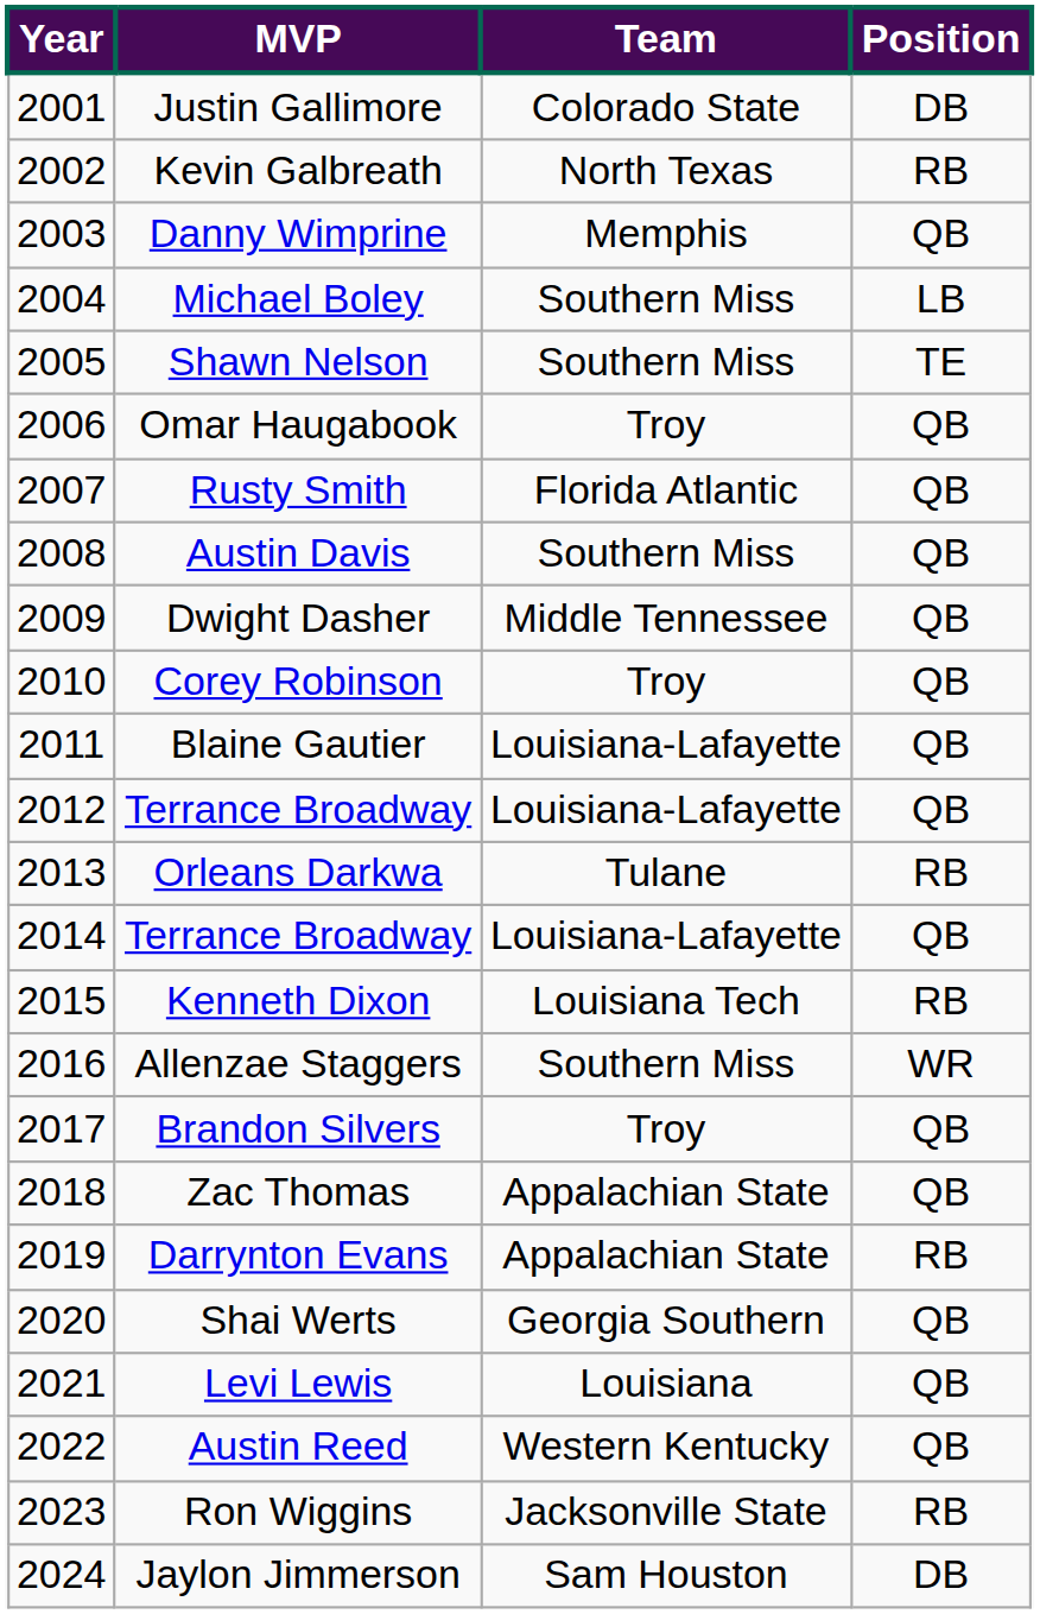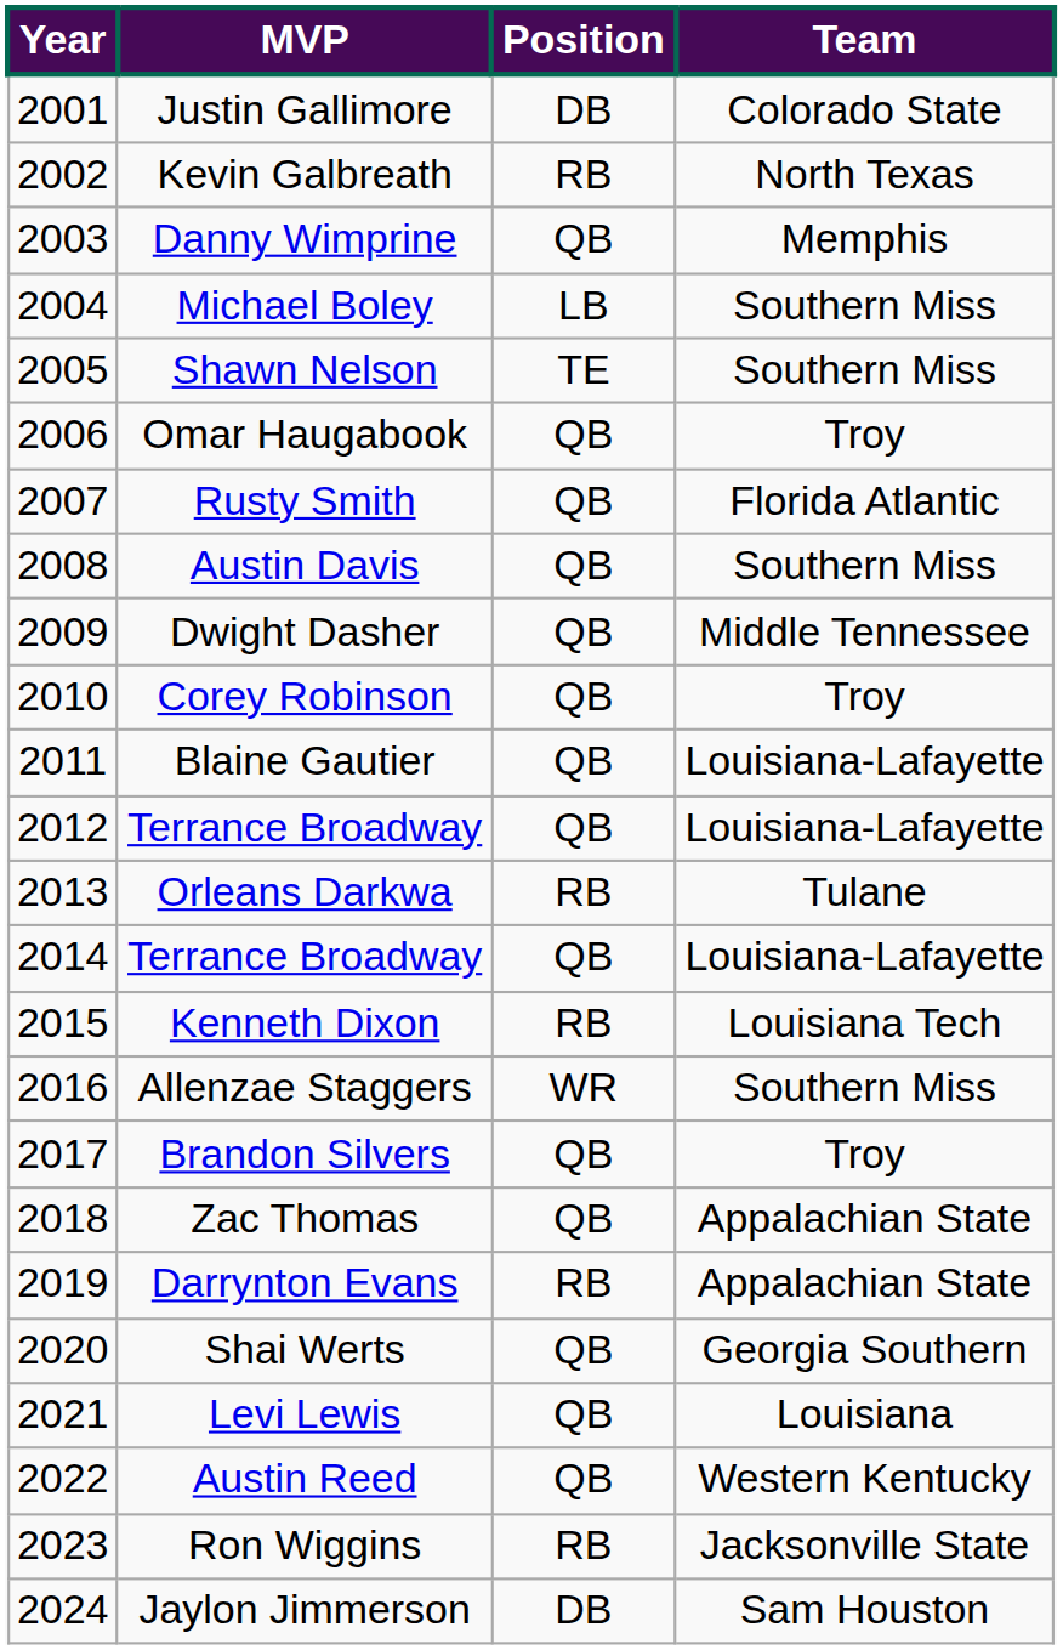 <table class="wikitable" style="text-align:center">
 <tr>
 <th style="background:#460957; color:#FFFFFF; border: 2px solid #046A52;">Year</th>
 <th style="background:#460957; color:#FFFFFF; border: 2px solid #046A52;">MVP</th>
+<th style="background:#460957; color:#FFFFFF; border: 2px solid #046A52;">Position</th>
 <th style="background:#460957; color:#FFFFFF; border: 2px solid #046A52;">Team</th>
-<th style="background:#460957; color:#FFFFFF; border: 2px solid #046A52;">Position</th>
 </tr>
 <tr>
 <td>2001</td>
 <td>Justin Gallimore</td>
+<td>DB</td>
 <td>Colorado State</td>
-<td>DB</td>
 </tr>
 <tr>
 <td>2002</td>
 <td>Kevin Galbreath</td>
+<td>RB</td>
 <td>North Texas</td>
-<td>RB</td>
 </tr>
 <tr>
 <td>2003</td>
 <td><a href='#'>Danny Wimprine</a></td>
+<td>QB</td>
 <td>Memphis</td>
-<td>QB</td>
 </tr>
 <tr>
 <td>2004</td>
 <td><a href='#'>Michael Boley</a></td>
+<td>LB</td>
 <td>Southern Miss</td>
-<td>LB</td>
 </tr>
 <tr>
 <td>2005</td>
 <td><a href='#'>Shawn Nelson</a></td>
+<td>TE</td>
 <td>Southern Miss</td>
-<td>TE</td>
 </tr>
 <tr>
 <td>2006</td>
 <td>Omar Haugabook</td>
+<td>QB</td>
 <td>Troy</td>
-<td>QB</td>
 </tr>
 <tr>
 <td>2007</td>
 <td><a href='#'>Rusty Smith</a></td>
+<td>QB</td>
 <td>Florida Atlantic</td>
-<td>QB</td>
 </tr>
 <tr>
 <td>2008</td>
 <td><a href='#'>Austin Davis</a></td>
+<td>QB</td>
 <td>Southern Miss</td>
-<td>QB</td>
 </tr>
 <tr>
 <td>2009</td>
 <td>Dwight Dasher</td>
+<td>QB</td>
 <td>Middle Tennessee</td>
-<td>QB</td>
 </tr>
 <tr>
 <td>2010</td>
 <td><a href='#'>Corey Robinson</a></td>
+<td>QB</td>
 <td>Troy</td>
-<td>QB</td>
 </tr>
 <tr>
 <td>2011</td>
 <td>Blaine Gautier</td>
+<td>QB</td>
 <td>Louisiana-Lafayette</td>
-<td>QB</td>
 </tr>
 <tr>
 <td>2012</td>
 <td><a href='#'>Terrance Broadway</a></td>
+<td>QB</td>
 <td>Louisiana-Lafayette</td>
-<td>QB</td>
 </tr>
 <tr>
 <td>2013</td>
 <td><a href='#'>Orleans Darkwa</a></td>
+<td>RB</td>
 <td>Tulane</td>
-<td>RB</td>
 </tr>
 <tr>
 <td>2014</td>
 <td><a href='#'>Terrance Broadway</a></td>
+<td>QB</td>
 <td>Louisiana-Lafayette</td>
-<td>QB</td>
 </tr>
 <tr>
 <td>2015</td>
 <td><a href='#'>Kenneth Dixon</a></td>
+<td>RB</td>
 <td>Louisiana Tech</td>
-<td>RB</td>
 </tr>
 <tr>
 <td>2016</td>
 <td>Allenzae Staggers</td>
+<td>WR</td>
 <td>Southern Miss</td>
-<td>WR</td>
 </tr>
 <tr>
 <td>2017</td>
 <td><a href='#'>Brandon Silvers</a></td>
+<td>QB</td>
 <td>Troy</td>
-<td>QB</td>
 </tr>
 <tr>
 <td>2018</td>
 <td>Zac Thomas</td>
+<td>QB</td>
 <td>Appalachian State</td>
-<td>QB</td>
 </tr>
 <tr>
 <td>2019</td>
 <td><a href='#'>Darrynton Evans</a></td>
+<td>RB</td>
 <td>Appalachian State</td>
-<td>RB</td>
 </tr>
 <tr>
 <td>2020</td>
 <td>Shai Werts</td>
+<td>QB</td>
 <td>Georgia Southern</td>
-<td>QB</td>
 </tr>
 <tr>
 <td>2021</td>
 <td><a href='#'>Levi Lewis</a></td>
+<td>QB</td>
 <td>Louisiana</td>
-<td>QB</td>
 </tr>
 <tr>
 <td>2022</td>
 <td><a href='#'>Austin Reed</a></td>
+<td>QB</td>
 <td>Western Kentucky</td>
-<td>QB</td>
 </tr>
 <tr>
 <td>2023</td>
 <td>Ron Wiggins</td>
+<td>RB</td>
 <td>Jacksonville State</td>
-<td>RB</td>
 </tr>
 <tr>
 <td>2024</td>
 <td>Jaylon Jimmerson</td>
+<td>DB</td>
 <td>Sam Houston</td>
-<td>DB</td>
 </tr>
 </table>
